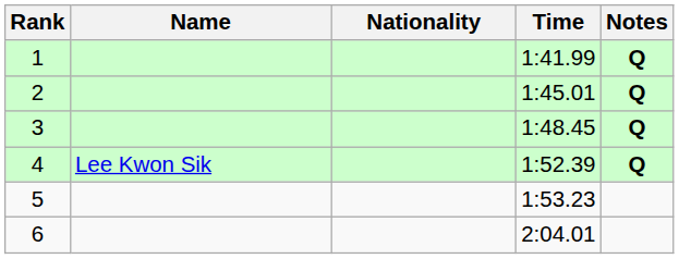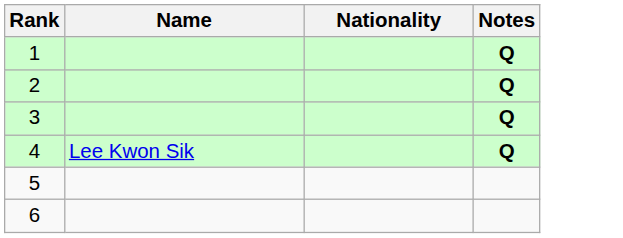 <table class="wikitable sortable" style="text-align:center">
 <tr>
 <th>Rank</th>
 <th style="width:180px">Name</th>
 <th style="width:125px">Nationality</th>
-<th>Time</th>
 <th>Notes</th>
 </tr>
 <tr style="background:#cfc;">
 <td>1</td>
 <td style="text-align:left;"></td>
 <td style="text-align:left;"></td>
-<td>1:41.99</td>
 <td><strong>Q</strong></td>
 </tr>
 <tr style="background:#cfc;">
 <td>2</td>
 <td style="text-align:left;"></td>
 <td style="text-align:left;"></td>
-<td>1:45.01</td>
 <td><strong>Q</strong></td>
 </tr>
 <tr style="background:#cfc;">
 <td>3</td>
 <td style="text-align:left;"></td>
 <td style="text-align:left;"></td>
-<td>1:48.45</td>
 <td><strong>Q</strong></td>
 </tr>
 <tr style="background:#cfc;">
 <td>4</td>
 <td style="text-align:left;"><a href='#'>Lee Kwon Sik</a></td>
 <td style="text-align:left;"></td>
-<td>1:52.39</td>
 <td><strong>Q</strong></td>
 </tr>
 <tr>
 <td>5</td>
 <td style="text-align:left;"></td>
 <td style="text-align:left;"></td>
-<td>1:53.23</td>
 <td></td>
 </tr>
 <tr>
 <td>6</td>
 <td style="text-align:left;"></td>
 <td style="text-align:left;"></td>
-<td>2:04.01</td>
 <td></td>
 </tr>
 </table>
